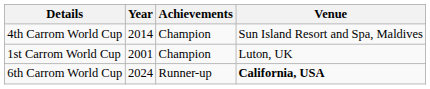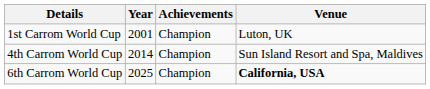 <table class="wikitable">
 <tr>
 <th>Details</th>
 <th>Year</th>
 <th>Achievements</th>
 <th>Venue</th>
 </tr>
 <tr>
+<td>1st Carrom World Cup</td>
+<td>2001</td>
+<td>Champion</td>
+<td>Luton, UK</td>
+</tr>
+<tr>
 <td>4th Carrom World Cup</td>
 <td>2014</td>
 <td>Champion</td>
 <td>Sun Island Resort and Spa, Maldives</td>
 </tr>
 <tr>
-<td>1st Carrom World Cup</td>
-<td>2001</td>
+<td>6th Carrom World Cup</td>
+<td>2025</td>
 <td>Champion</td>
-<td>Luton, UK</td>
-</tr>
-<tr>
-<td>6th Carrom World Cup</td>
-<td>2024</td>
-<td>Runner-up</td>
 <td><strong>California, USA</strong></td>
 </tr>
 </table>
